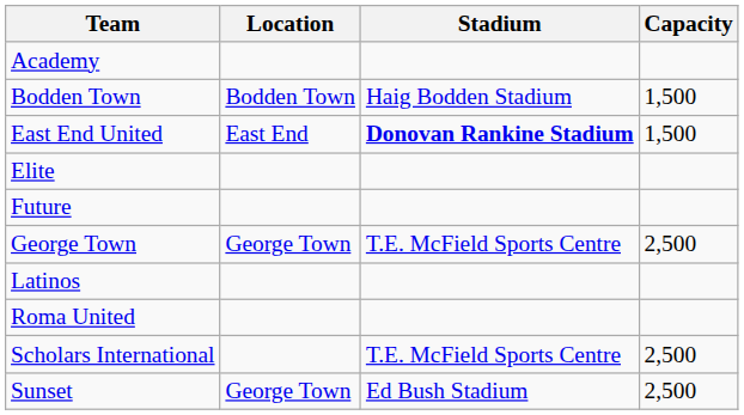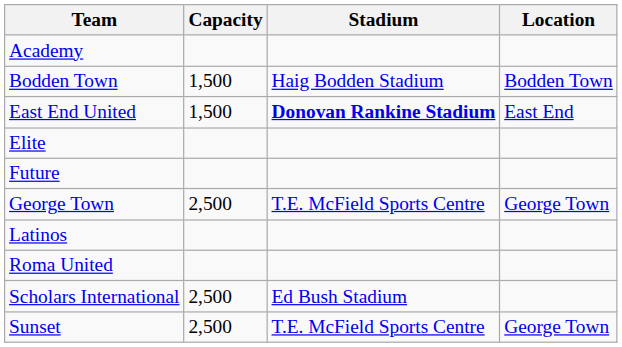 <table class="wikitable sortable">
 <tr>
 <th>Team</th>
+<th>Capacity</th>
+<th>Stadium</th>
 <th>Location</th>
-<th>Stadium</th>
-<th>Capacity</th>
 </tr>
 <tr>
 <td><a href='#'>Academy</a></td>
 <td></td>
 <td></td>
 <td></td>
 </tr>
 <tr>
 <td><a href='#'>Bodden Town</a></td>
+<td>1,500</td>
+<td><a href='#'>Haig Bodden Stadium</a></td>
 <td><a href='#'>Bodden Town</a></td>
-<td><a href='#'>Haig Bodden Stadium</a></td>
-<td>1,500</td>
 </tr>
 <tr>
 <td><a href='#'>East End United</a></td>
+<td>1,500</td>
+<td><strong><a href='#'>Donovan Rankine Stadium</a></strong></td>
 <td><a href='#'>East End</a></td>
-<td><strong><a href='#'>Donovan Rankine Stadium</a></strong></td>
-<td>1,500</td>
 </tr>
 <tr>
 <td><a href='#'>Elite</a></td>
 <td></td>
 <td></td>
 <td></td>
 </tr>
 <tr>
 <td><a href='#'>Future</a></td>
 <td></td>
 <td></td>
 <td></td>
 </tr>
 <tr>
 <td><a href='#'>George Town</a></td>
+<td>2,500</td>
+<td><a href='#'>T.E. McField Sports Centre</a></td>
 <td><a href='#'>George Town</a></td>
-<td><a href='#'>T.E. McField Sports Centre</a></td>
-<td>2,500</td>
 </tr>
 <tr>
 <td><a href='#'>Latinos</a></td>
 <td></td>
 <td></td>
 <td></td>
 </tr>
 <tr>
 <td><a href='#'>Roma United</a></td>
 <td></td>
 <td></td>
 <td></td>
 </tr>
 <tr>
 <td><a href='#'>Scholars International</a></td>
+<td>2,500</td>
+<td><a href='#'>Ed Bush Stadium</a></td>
 <td></td>
-<td><a href='#'>T.E. McField Sports Centre</a></td>
-<td>2,500</td>
 </tr>
 <tr>
 <td><a href='#'>Sunset</a></td>
+<td>2,500</td>
+<td><a href='#'>T.E. McField Sports Centre</a></td>
 <td><a href='#'>George Town</a></td>
-<td><a href='#'>Ed Bush Stadium</a></td>
-<td>2,500</td>
 </tr>
 </table>
